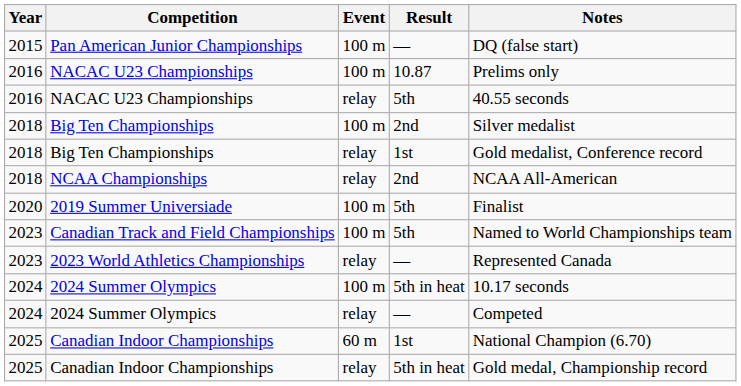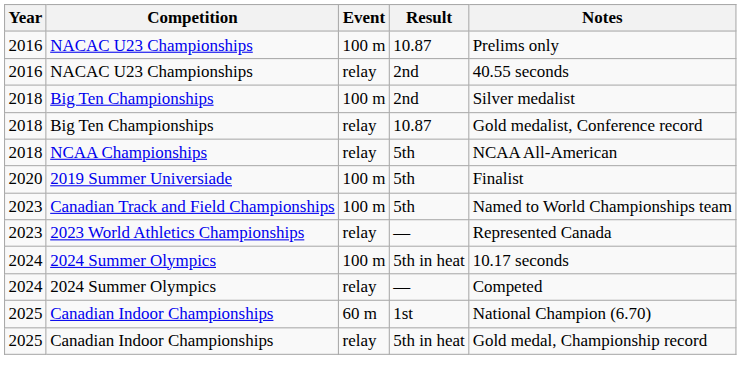 <table class="wikitable sortable">
 <tr>
 <th>Year</th>
 <th>Competition</th>
 <th>Event</th>
 <th>Result</th>
 <th>Notes</th>
-</tr>
-<tr>
-<td>2015</td>
-<td><a href='#'>Pan American Junior Championships</a></td>
-<td>100 m</td>
-<td>—</td>
-<td>DQ (false start)</td>
 </tr>
 <tr>
 <td>2016</td>
 <td><a href='#'>NACAC U23 Championships</a></td>
 <td>100 m</td>
 <td>10.87</td>
 <td>Prelims only</td>
 </tr>
 <tr>
 <td>2016</td>
 <td>NACAC U23 Championships</td>
 <td> relay</td>
-<td>5th</td>
+<td>2nd</td>
 <td>40.55 seconds</td>
 </tr>
 <tr>
 <td>2018</td>
 <td><a href='#'>Big Ten Championships</a></td>
 <td>100 m</td>
 <td>2nd</td>
 <td>Silver medalist</td>
 </tr>
 <tr>
 <td>2018</td>
 <td>Big Ten Championships</td>
 <td> relay</td>
-<td>1st</td>
+<td>10.87</td>
 <td>Gold medalist, Conference record</td>
 </tr>
 <tr>
 <td>2018</td>
 <td><a href='#'>NCAA Championships</a></td>
 <td> relay</td>
-<td>2nd</td>
+<td>5th</td>
 <td>NCAA All-American</td>
 </tr>
 <tr>
 <td>2020</td>
 <td><a href='#'>2019 Summer Universiade</a></td>
 <td>100 m</td>
 <td>5th</td>
 <td>Finalist</td>
 </tr>
 <tr>
 <td>2023</td>
 <td><a href='#'>Canadian Track and Field Championships</a></td>
 <td>100 m</td>
 <td>5th</td>
 <td>Named to World Championships team</td>
 </tr>
 <tr>
 <td>2023</td>
 <td><a href='#'>2023 World Athletics Championships</a></td>
 <td> relay</td>
 <td>—</td>
 <td>Represented Canada</td>
 </tr>
 <tr>
 <td>2024</td>
 <td><a href='#'>2024 Summer Olympics</a></td>
 <td>100 m</td>
 <td>5th in heat</td>
 <td>10.17 seconds</td>
 </tr>
 <tr>
 <td>2024</td>
 <td>2024 Summer Olympics</td>
 <td> relay</td>
 <td>—</td>
 <td>Competed</td>
 </tr>
 <tr>
 <td>2025</td>
 <td><a href='#'>Canadian Indoor Championships</a></td>
 <td>60 m</td>
 <td>1st</td>
 <td>National Champion (6.70)</td>
 </tr>
 <tr>
 <td>2025</td>
 <td>Canadian Indoor Championships</td>
 <td> relay</td>
 <td>5th in heat</td>
 <td>Gold medal, Championship record</td>
 </tr>
 </table>
